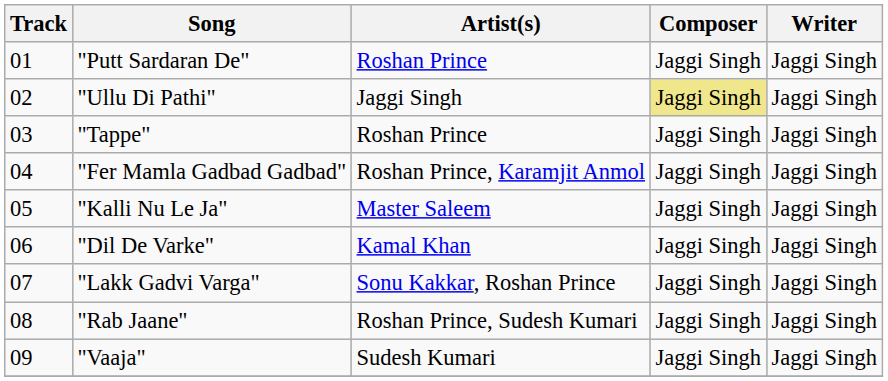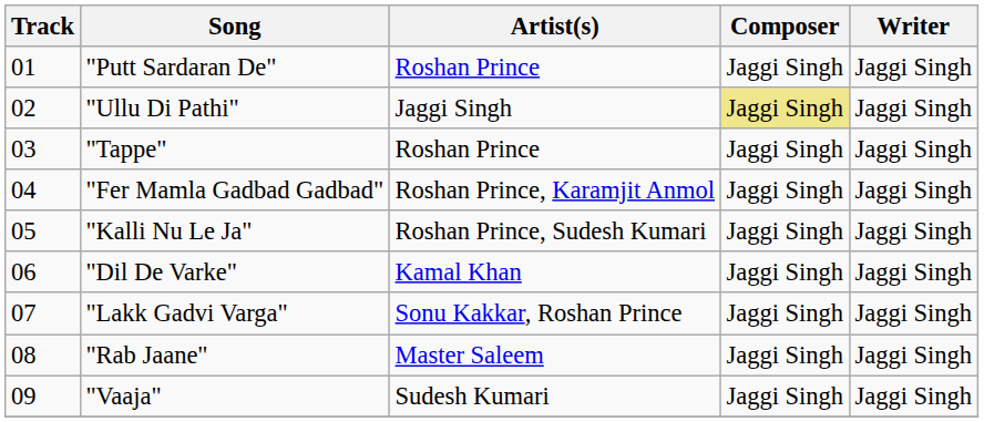 <table class="wikitable" style="font-size:95%;">
 <tr>
 <th>Track</th>
 <th>Song</th>
 <th>Artist(s)</th>
 <th>Composer</th>
 <th>Writer</th>
 </tr>
 <tr>
 <td>01</td>
 <td>"Putt Sardaran De"</td>
 <td><a href='#'>Roshan Prince</a></td>
 <td>Jaggi Singh</td>
 <td>Jaggi Singh</td>
 </tr>
 <tr>
 <td>02</td>
 <td>"Ullu Di Pathi"</td>
 <td>Jaggi Singh</td>
 <td style="background: khaki;">Jaggi Singh</td>
 <td>Jaggi Singh</td>
 </tr>
 <tr>
 <td>03</td>
 <td>"Tappe"</td>
 <td>Roshan Prince</td>
 <td>Jaggi Singh</td>
 <td>Jaggi Singh</td>
 </tr>
 <tr>
 <td>04</td>
 <td>"Fer Mamla Gadbad Gadbad"</td>
 <td>Roshan Prince, <a href='#'>Karamjit Anmol</a></td>
 <td>Jaggi Singh</td>
 <td>Jaggi Singh</td>
 </tr>
 <tr>
 <td>05</td>
 <td>"Kalli Nu Le Ja"</td>
-<td><a href='#'>Master Saleem</a></td>
+<td>Roshan Prince, Sudesh Kumari</td>
 <td>Jaggi Singh</td>
 <td>Jaggi Singh</td>
 </tr>
 <tr>
 <td>06</td>
 <td>"Dil De Varke"</td>
 <td><a href='#'>Kamal Khan</a></td>
 <td>Jaggi Singh</td>
 <td>Jaggi Singh</td>
 </tr>
 <tr>
 <td>07</td>
 <td>"Lakk Gadvi Varga"</td>
 <td><a href='#'>Sonu Kakkar</a>, Roshan Prince</td>
 <td>Jaggi Singh</td>
 <td>Jaggi Singh</td>
 </tr>
 <tr>
 <td>08</td>
 <td>"Rab Jaane"</td>
-<td>Roshan Prince, Sudesh Kumari</td>
+<td><a href='#'>Master Saleem</a></td>
 <td>Jaggi Singh</td>
 <td>Jaggi Singh</td>
 </tr>
 <tr>
 <td>09</td>
 <td>"Vaaja"</td>
 <td>Sudesh Kumari</td>
 <td>Jaggi Singh</td>
 <td>Jaggi Singh</td>
 </tr>
 <tr>
 </tr>
 </table>
